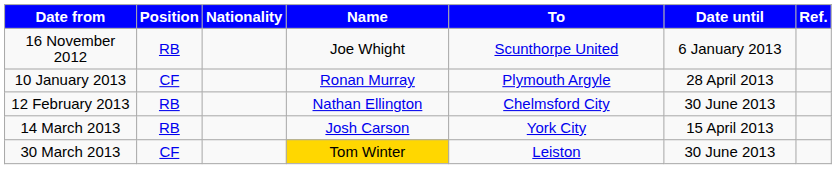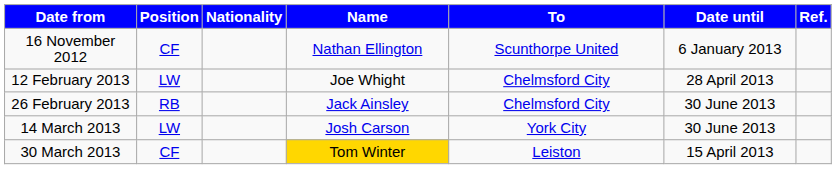 <table class="wikitable"  style="text-align:center; font-size:90%; ">
 <tr>
 <th style="background:blue; color:white; width:120px;">Date from</th>
 <th style="background:blue; color:white; width:50px;">Position</th>
 <th style="background:blue; color:white; width:50px;">Nationality</th>
 <th style="background:blue; color:white; width:150px;">Name</th>
 <th style="background:blue; color:white; width:200px;">To</th>
 <th style="background:blue; color:white; width:120px;">Date until</th>
 <th style="background:blue; color:white; width:25px;">Ref.</th>
 </tr>
 <tr>
 <td>16 November 2012</td>
-<td><a href='#'>RB</a></td>
+<td><a href='#'>CF</a></td>
 <td></td>
-<td>Joe Whight</td>
+<td><a href='#'>Nathan Ellington</a></td>
 <td> <a href='#'>Scunthorpe United</a></td>
 <td>6 January 2013</td>
 <td></td>
 </tr>
 <tr>
-<td>10 January 2013</td>
-<td><a href='#'>CF</a></td>
+<td>12 February 2013</td>
+<td><a href='#'>LW</a></td>
 <td></td>
-<td><a href='#'>Ronan Murray</a></td>
-<td> <a href='#'>Plymouth Argyle</a></td>
+<td>Joe Whight</td>
+<td> <a href='#'>Chelmsford City</a></td>
 <td>28 April 2013</td>
 <td></td>
 </tr>
 <tr>
-<td>12 February 2013</td>
+<td>26 February 2013</td>
 <td><a href='#'>RB</a></td>
 <td></td>
-<td><a href='#'>Nathan Ellington</a></td>
+<td><a href='#'>Jack Ainsley</a></td>
 <td> <a href='#'>Chelmsford City</a></td>
 <td>30 June 2013</td>
 <td></td>
 </tr>
 <tr>
 <td>14 March 2013</td>
-<td><a href='#'>RB</a></td>
+<td><a href='#'>LW</a></td>
 <td></td>
 <td><a href='#'>Josh Carson</a></td>
 <td> <a href='#'>York City</a></td>
-<td>15 April 2013</td>
+<td>30 June 2013</td>
 <td></td>
 </tr>
 <tr>
 <td>30 March 2013</td>
 <td><a href='#'>CF</a></td>
 <td></td>
 <td style="background: gold;">Tom Winter</td>
 <td> <a href='#'>Leiston</a></td>
-<td>30 June 2013</td>
+<td>15 April 2013</td>
 <td></td>
 </tr>
 </table>
